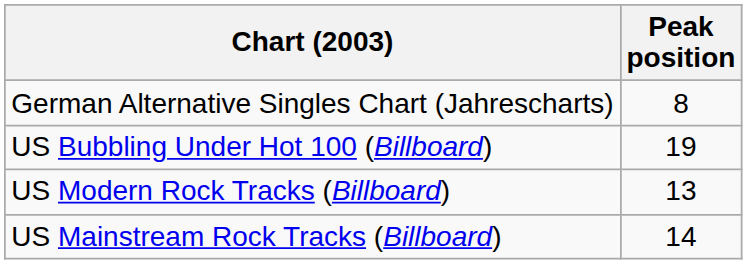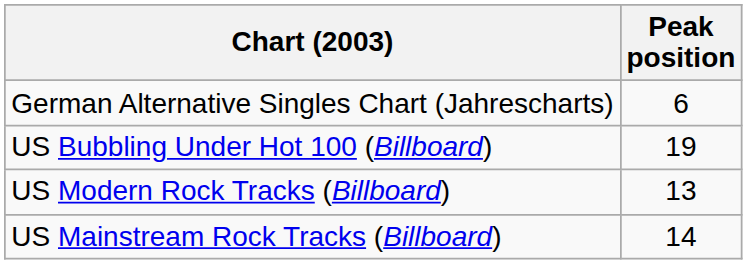 <table class="wikitable sortable">
 <tr>
 <th>Chart (2003)</th>
 <th>Peak<br>position</th>
 </tr>
 <tr>
 <td>German Alternative Singles Chart (Jahrescharts)</td>
-<td align="center">8</td>
+<td align="center">6</td>
 </tr>
 <tr>
 <td>US <a href='#'>Bubbling Under Hot 100</a> (<em><a href='#'>Billboard</a></em>)</td>
 <td style="text-align:center;">19</td>
 </tr>
 <tr>
 <td>US <a href='#'>Modern Rock Tracks</a> (<em><a href='#'>Billboard</a></em>)</td>
 <td style="text-align:center;">13</td>
 </tr>
 <tr>
 <td>US <a href='#'>Mainstream Rock Tracks</a> (<em><a href='#'>Billboard</a></em>)</td>
 <td style="text-align:center;">14</td>
 </tr>
 </table>
